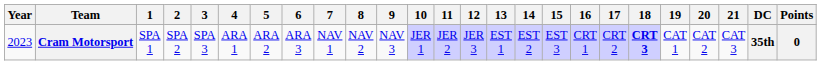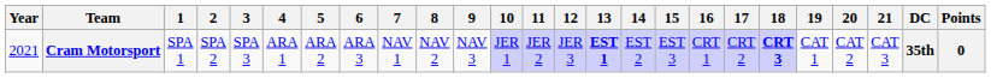 <table class="wikitable" style="text-align:center; font-size:85%">
 <tr>
 <th>Year</th>
 <th>Team</th>
 <th>1</th>
 <th>2</th>
 <th>3</th>
 <th>4</th>
 <th>5</th>
 <th>6</th>
 <th>7</th>
 <th>8</th>
 <th>9</th>
 <th>10</th>
 <th>11</th>
 <th>12</th>
 <th>13</th>
 <th>14</th>
 <th>15</th>
 <th>16</th>
 <th>17</th>
 <th>18</th>
 <th>19</th>
 <th>20</th>
 <th>21</th>
 <th>DC</th>
 <th>Points</th>
 </tr>
 <tr>
-<td><a href='#'>2023</a></td>
+<td><a href='#'>2021</a></td>
 <th nowrap><a href='#'>Cram Motorsport</a></th>
 <td><a href='#'>SPA<br>1</a></td>
 <td><a href='#'>SPA<br>2</a></td>
 <td><a href='#'>SPA<br>3</a></td>
 <td><a href='#'>ARA<br>1</a></td>
 <td><a href='#'>ARA<br>2</a></td>
 <td><a href='#'>ARA<br>3</a></td>
 <td><a href='#'>NAV<br>1</a></td>
 <td><a href='#'>NAV<br>2</a></td>
 <td><a href='#'>NAV<br>3</a></td>
 <td style="background:#CFCFFF"><a href='#'>JER<br>1</a><br></td>
 <td style="background:#CFCFFF"><a href='#'>JER<br>2</a><br></td>
 <td style="background:#CFCFFF"><a href='#'>JER<br>3</a><br></td>
-<td style="background:#CFCFFF"><a href='#'>EST<br>1</a><br></td>
+<td style="background:#CFCFFF"><strong><a href='#'>EST<br>1</a><br></strong></td>
 <td style="background:#CFCFFF"><a href='#'>EST<br>2</a><br></td>
 <td style="background:#CFCFFF"><a href='#'>EST<br>3</a><br></td>
 <td style="background:#CFCFFF"><a href='#'>CRT<br>1</a><br></td>
 <td style="background:#CFCFFF"><a href='#'>CRT<br>2</a><br></td>
 <td style="background:#CFCFFF"><strong><a href='#'>CRT<br>3</a><br></strong></td>
 <td><a href='#'>CAT<br>1</a></td>
 <td><a href='#'>CAT<br>2</a></td>
 <td><a href='#'>CAT<br>3</a></td>
 <th>35th</th>
 <th>0</th>
 </tr>
 </table>
